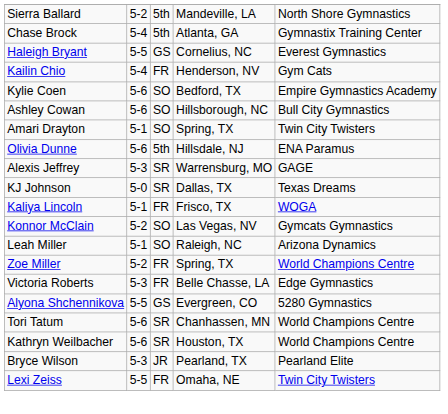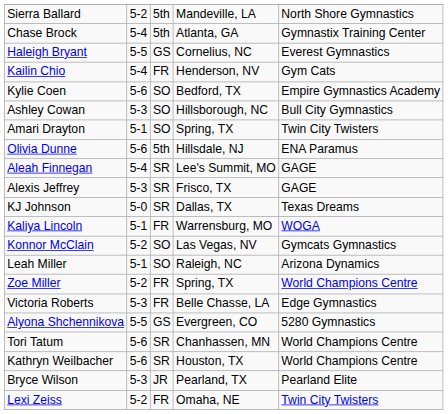 <table class="wikitable">
 <tr>
 </tr>
 <tr>
 <td>Sierra Ballard</td>
 <td>5-2</td>
 <td>5th</td>
 <td>Mandeville, LA</td>
 <td>North Shore Gymnastics</td>
 </tr>
 <tr>
 <td>Chase Brock</td>
 <td>5-4</td>
 <td>5th</td>
 <td>Atlanta, GA</td>
 <td>Gymnastix Training Center</td>
 </tr>
 <tr>
 <td><a href='#'>Haleigh Bryant</a></td>
 <td>5-5</td>
 <td>GS</td>
 <td>Cornelius, NC</td>
 <td>Everest Gymnastics</td>
 </tr>
 <tr>
 <td><a href='#'>Kailin Chio</a></td>
 <td>5-4</td>
 <td>FR</td>
 <td>Henderson, NV</td>
 <td>Gym Cats</td>
 </tr>
 <tr>
 <td>Kylie Coen</td>
 <td>5-6</td>
 <td>SO</td>
 <td>Bedford, TX</td>
 <td>Empire Gymnastics Academy</td>
 </tr>
 <tr>
 <td>Ashley Cowan</td>
-<td>5-6</td>
+<td>5-3</td>
 <td>SO</td>
 <td>Hillsborough, NC</td>
 <td>Bull City Gymnastics</td>
 </tr>
 <tr>
 <td>Amari Drayton</td>
 <td>5-1</td>
 <td>SO</td>
 <td>Spring, TX</td>
 <td>Twin City Twisters</td>
 </tr>
 <tr>
 <td><a href='#'>Olivia Dunne</a></td>
 <td>5-6</td>
 <td>5th</td>
 <td>Hillsdale, NJ</td>
 <td>ENA Paramus</td>
 </tr>
 <tr>
+<td><a href='#'>Aleah Finnegan</a></td>
+<td>5-4</td>
+<td>SR</td>
+<td>Lee's Summit, MO</td>
+<td>GAGE</td>
+</tr>
+<tr>
 <td>Alexis Jeffrey</td>
 <td>5-3</td>
 <td>SR</td>
-<td>Warrensburg, MO</td>
+<td>Frisco, TX</td>
 <td>GAGE</td>
 </tr>
 <tr>
 <td>KJ Johnson</td>
 <td>5-0</td>
 <td>SR</td>
 <td>Dallas, TX</td>
 <td>Texas Dreams</td>
 </tr>
 <tr>
 <td><a href='#'>Kaliya Lincoln</a></td>
 <td>5-1</td>
 <td>FR</td>
-<td>Frisco, TX</td>
+<td>Warrensburg, MO</td>
 <td><a href='#'>WOGA</a></td>
 </tr>
 <tr>
 <td><a href='#'>Konnor McClain</a></td>
 <td>5-2</td>
 <td>SO</td>
 <td>Las Vegas, NV</td>
 <td>Gymcats Gymnastics</td>
 </tr>
 <tr>
 <td>Leah Miller</td>
 <td>5-1</td>
 <td>SO</td>
 <td>Raleigh, NC</td>
 <td>Arizona Dynamics</td>
 </tr>
 <tr>
 <td><a href='#'>Zoe Miller</a></td>
 <td>5-2</td>
 <td>FR</td>
 <td>Spring, TX</td>
 <td><a href='#'>World Champions Centre</a></td>
 </tr>
 <tr>
 <td>Victoria Roberts</td>
 <td>5-3</td>
 <td>FR</td>
 <td>Belle Chasse, LA</td>
 <td>Edge Gymnastics</td>
 </tr>
 <tr>
 <td><a href='#'>Alyona Shchennikova</a></td>
 <td>5-5</td>
 <td>GS</td>
 <td>Evergreen, CO</td>
 <td>5280 Gymnastics</td>
 </tr>
 <tr>
 <td>Tori Tatum</td>
 <td>5-6</td>
 <td>SR</td>
 <td>Chanhassen, MN</td>
 <td>World Champions Centre</td>
 </tr>
 <tr>
 <td>Kathryn Weilbacher</td>
 <td>5-6</td>
 <td>SR</td>
 <td>Houston, TX</td>
 <td>World Champions Centre</td>
 </tr>
 <tr>
 <td>Bryce Wilson</td>
 <td>5-3</td>
 <td>JR</td>
 <td>Pearland, TX</td>
 <td>Pearland Elite</td>
 </tr>
 <tr>
 <td><a href='#'>Lexi Zeiss</a></td>
-<td>5-5</td>
+<td>5-2</td>
 <td>FR</td>
 <td>Omaha, NE</td>
 <td><a href='#'>Twin City Twisters</a></td>
 </tr>
 </table>
